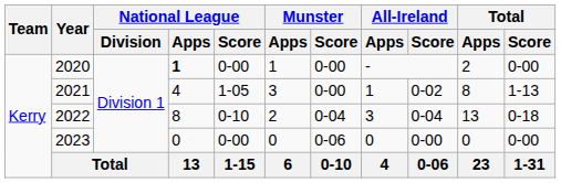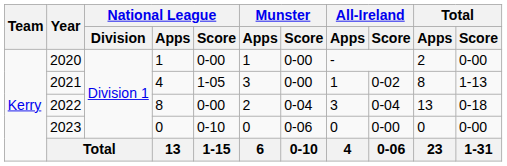 <table class="wikitable">
 <tr>
 <th rowspan="2">Team</th>
 <th rowspan="2">Year</th>
 <th colspan="3"><a href='#'>National League</a></th>
 <th colspan="2"><a href='#'>Munster</a></th>
 <th colspan="2"><a href='#'>All-Ireland</a></th>
 <th colspan="2">Total</th>
 </tr>
 <tr>
 <th>Division</th>
 <th>Apps</th>
 <th>Score</th>
 <th>Apps</th>
 <th>Score</th>
 <th>Apps</th>
 <th>Score</th>
 <th>Apps</th>
 <th>Score</th>
 </tr>
 <tr>
 <td rowspan="5"><a href='#'>Kerry</a></td>
 <td>2020</td>
 <td rowspan="4"><a href='#'>Division 1</a></td>
-<td><strong>1</strong></td>
+<td>1</td>
 <td>0-00</td>
 <td>1</td>
 <td>0-00</td>
 <td colspan="2">-</td>
 <td>2</td>
 <td>0-00</td>
 </tr>
 <tr>
 <td>2021</td>
 <td>4</td>
 <td>1-05</td>
 <td>3</td>
 <td>0-00</td>
 <td>1</td>
 <td>0-02</td>
 <td>8</td>
 <td>1-13</td>
 </tr>
 <tr>
 <td>2022</td>
 <td>8</td>
-<td>0-10</td>
+<td>0-00</td>
 <td>2</td>
 <td>0-04</td>
 <td>3</td>
 <td>0-04</td>
 <td>13</td>
 <td>0-18</td>
 </tr>
 <tr>
 <td>2023</td>
 <td>0</td>
-<td>0-00</td>
+<td>0-10</td>
 <td>0</td>
 <td>0-06</td>
 <td>0</td>
 <td>0-00</td>
 <td>0</td>
 <td>0-00</td>
 </tr>
 <tr>
 <th colspan="2">Total</th>
 <th>13</th>
 <th>1-15</th>
 <th>6</th>
 <th>0-10</th>
 <th>4</th>
 <th>0-06</th>
 <th>23</th>
 <th>1-31</th>
 </tr>
 </table>
